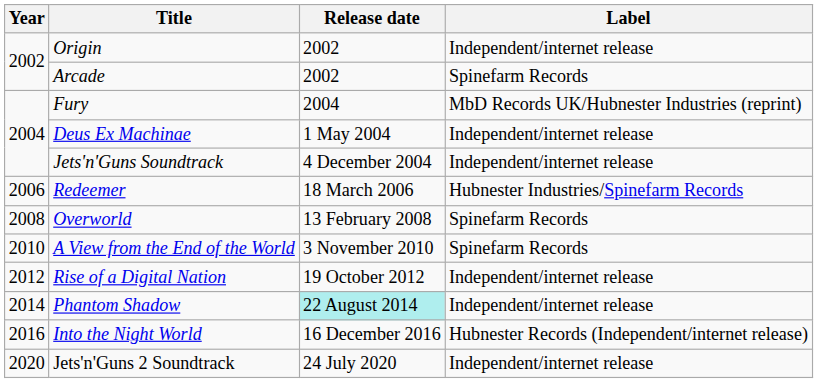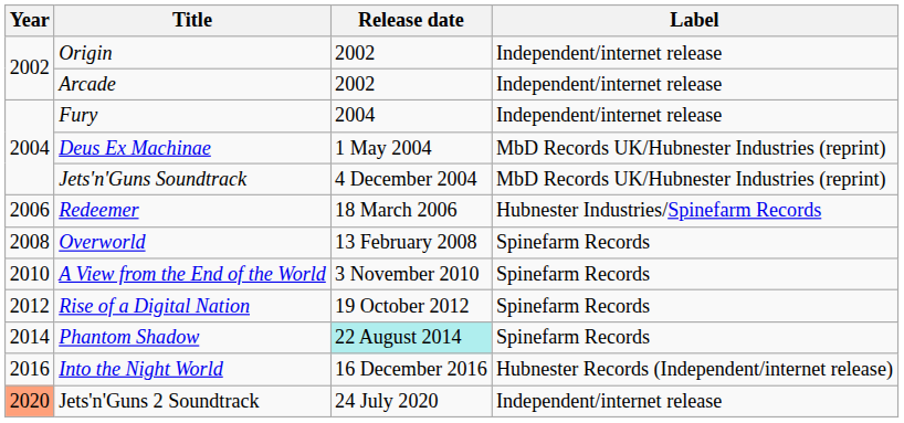 <table class="wikitable">
 <tr>
 <th>Year</th>
 <th>Title</th>
 <th>Release date</th>
 <th>Label</th>
 </tr>
 <tr>
 <td rowspan="2">2002</td>
 <td><em>Origin</em></td>
 <td>2002</td>
 <td>Independent/internet release</td>
 </tr>
 <tr>
 <td><em>Arcade</em></td>
 <td>2002</td>
-<td>Spinefarm Records</td>
+<td>Independent/internet release</td>
 </tr>
 <tr>
 <td rowspan="3">2004</td>
 <td><em>Fury</em></td>
 <td>2004</td>
-<td>MbD Records UK/Hubnester Industries (reprint)</td>
+<td>Independent/internet release</td>
 </tr>
 <tr>
 <td><em><a href='#'>Deus Ex Machinae</a></em></td>
 <td>1 May 2004</td>
-<td>Independent/internet release</td>
+<td>MbD Records UK/Hubnester Industries (reprint)</td>
 </tr>
 <tr>
 <td><em>Jets'n'Guns Soundtrack</em></td>
 <td>4 December 2004</td>
-<td>Independent/internet release</td>
+<td>MbD Records UK/Hubnester Industries (reprint)</td>
 </tr>
 <tr>
 <td>2006</td>
 <td><em><a href='#'>Redeemer</a></em></td>
 <td>18 March 2006</td>
 <td>Hubnester Industries/<a href='#'>Spinefarm Records</a></td>
 </tr>
 <tr>
 <td>2008</td>
 <td><em><a href='#'>Overworld</a></em></td>
 <td>13 February 2008</td>
 <td>Spinefarm Records</td>
 </tr>
 <tr>
 <td>2010</td>
 <td><em><a href='#'>A View from the End of the World</a></em></td>
 <td>3 November 2010</td>
 <td>Spinefarm Records</td>
 </tr>
 <tr>
 <td>2012</td>
 <td><em><a href='#'>Rise of a Digital Nation</a></em></td>
 <td>19 October 2012</td>
-<td>Independent/internet release</td>
+<td>Spinefarm Records</td>
 </tr>
 <tr>
 <td>2014</td>
 <td><em><a href='#'>Phantom Shadow</a></em></td>
 <td style="background: paleturquoise;">22 August 2014</td>
-<td>Independent/internet release</td>
+<td>Spinefarm Records</td>
 </tr>
 <tr>
 <td>2016</td>
 <td><em><a href='#'>Into the Night World</a></em></td>
 <td>16 December 2016</td>
 <td>Hubnester Records (Independent/internet release)</td>
 </tr>
 <tr>
-<td>2020</td>
+<td style="background: lightsalmon;">2020</td>
 <td>Jets'n'Guns 2 Soundtrack</td>
 <td>24 July 2020</td>
 <td>Independent/internet release</td>
 </tr>
 </table>
